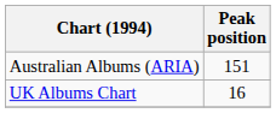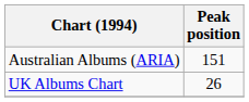 <table class="wikitable">
 <tr>
 <th scope="col">Chart (1994)</th>
 <th scope="col">Peak<br>position</th>
 </tr>
 <tr>
 <td>Australian Albums (<a href='#'>ARIA</a>)</td>
 <td style="text-align:center;">151</td>
 </tr>
 <tr>
 <td><a href='#'>UK Albums Chart</a></td>
-<td style="text-align:center;">16</td>
+<td style="text-align:center;">26</td>
 </tr>
 <tr>
 </tr>
 </table>
